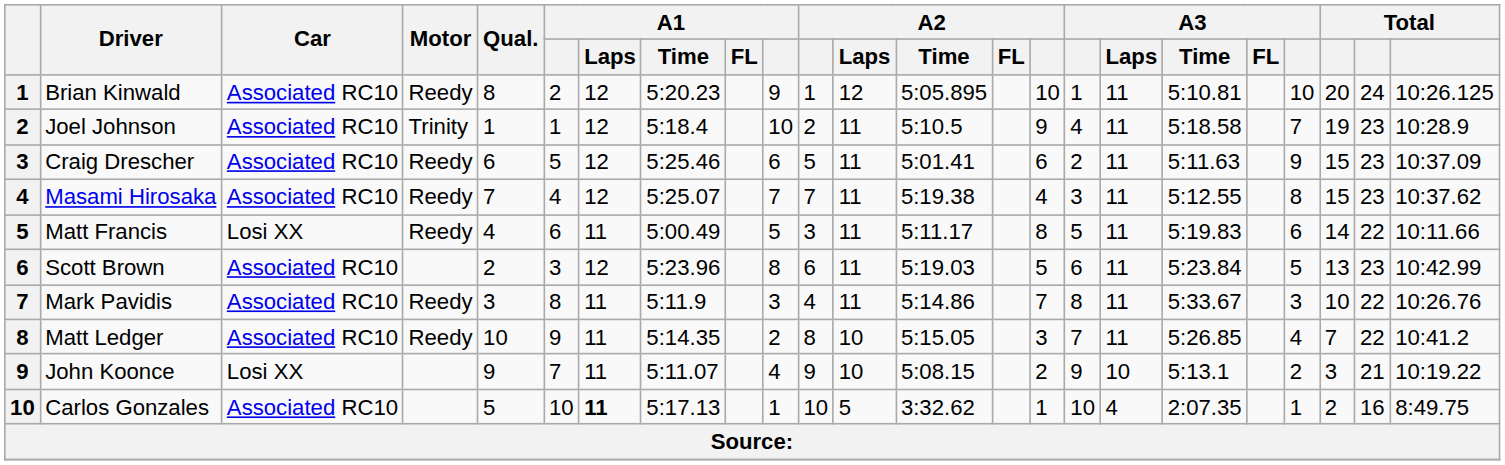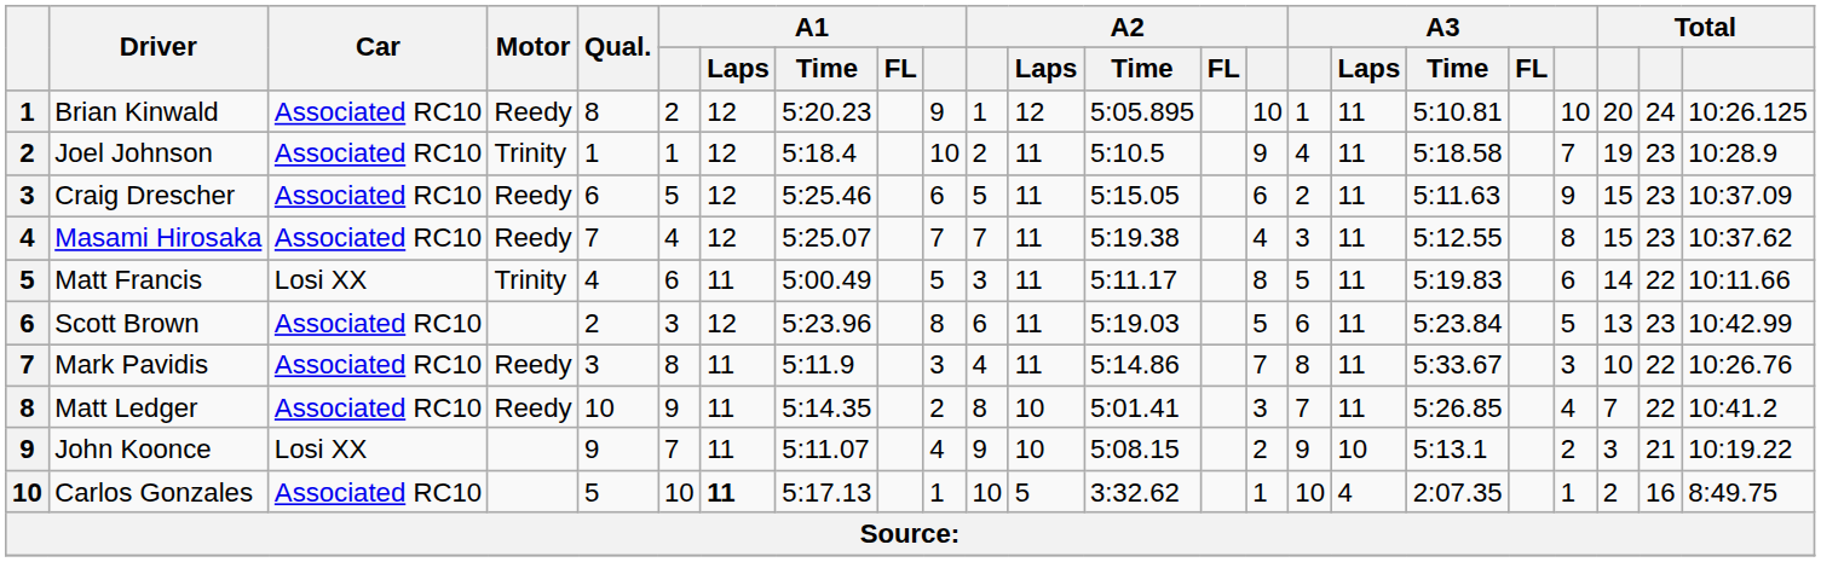 <table class="wikitable" style="font-size:85%;" cellspacing="0" cellpadding="2" border="2">
 <tr>
 <th rowspan="2"></th>
 <th rowspan="2">Driver</th>
 <th rowspan="2">Car</th>
 <th rowspan="2">Motor</th>
 <th rowspan="2" style="text-align:center;">Qual.</th>
 <th colspan="5" style="text-align:center;">A1</th>
 <th colspan="5" style="text-align:center;">A2</th>
 <th colspan="5" style="text-align:center;">A3</th>
 <th colspan="3">Total</th>
 </tr>
 <tr>
 <th style="text-align:center;"></th>
 <th style="text-align:center;">Laps</th>
 <th style="text-align:center;">Time</th>
 <th style="text-align:center;">FL</th>
 <th style="text-align:center;"></th>
 <th style="text-align:center;"></th>
 <th style="text-align:center;">Laps</th>
 <th style="text-align:center;">Time</th>
 <th style="text-align:center;">FL</th>
 <th style="text-align:center;"></th>
 <th style="text-align:center;"></th>
 <th style="text-align:center;">Laps</th>
 <th style="text-align:center;">Time</th>
 <th style="text-align:center;">FL</th>
 <th style="text-align:center;"></th>
 <th style="text-align:center;"></th>
 <th style="text-align:center;"></th>
 <th style="text-align:center;"></th>
 </tr>
 <tr>
 <th>1</th>
 <td> Brian Kinwald</td>
 <td><a href='#'>Associated</a> RC10</td>
 <td>Reedy</td>
 <td>8</td>
 <td>2</td>
 <td>12</td>
 <td>5:20.23</td>
 <td></td>
 <td>9</td>
 <td>1</td>
 <td>12</td>
 <td>5:05.895</td>
 <td></td>
 <td>10</td>
 <td>1</td>
 <td>11</td>
 <td>5:10.81</td>
 <td></td>
 <td>10</td>
 <td>20</td>
 <td>24</td>
 <td>10:26.125</td>
 </tr>
 <tr>
 <th>2</th>
 <td> Joel Johnson</td>
 <td><a href='#'>Associated</a> RC10</td>
 <td>Trinity</td>
 <td>1</td>
 <td>1</td>
 <td>12</td>
 <td>5:18.4</td>
 <td></td>
 <td>10</td>
 <td>2</td>
 <td>11</td>
 <td>5:10.5</td>
 <td></td>
 <td>9</td>
 <td>4</td>
 <td>11</td>
 <td>5:18.58</td>
 <td></td>
 <td>7</td>
 <td>19</td>
 <td>23</td>
 <td>10:28.9</td>
 </tr>
 <tr>
 <th>3</th>
 <td> Craig Drescher</td>
 <td><a href='#'>Associated</a> RC10</td>
 <td>Reedy</td>
 <td>6</td>
 <td>5</td>
 <td>12</td>
 <td>5:25.46</td>
 <td></td>
 <td>6</td>
 <td>5</td>
 <td>11</td>
-<td>5:01.41</td>
+<td>5:15.05</td>
 <td></td>
 <td>6</td>
 <td>2</td>
 <td>11</td>
 <td>5:11.63</td>
 <td></td>
 <td>9</td>
 <td>15</td>
 <td>23</td>
 <td>10:37.09</td>
 </tr>
 <tr>
 <th>4</th>
 <td> <a href='#'>Masami Hirosaka</a></td>
 <td><a href='#'>Associated</a> RC10</td>
 <td>Reedy</td>
 <td>7</td>
 <td>4</td>
 <td>12</td>
 <td>5:25.07</td>
 <td></td>
 <td>7</td>
 <td>7</td>
 <td>11</td>
 <td>5:19.38</td>
 <td></td>
 <td>4</td>
 <td>3</td>
 <td>11</td>
 <td>5:12.55</td>
 <td></td>
 <td>8</td>
 <td>15</td>
 <td>23</td>
 <td>10:37.62</td>
 </tr>
 <tr>
 <th>5</th>
 <td> Matt Francis</td>
 <td>Losi XX</td>
-<td>Reedy</td>
+<td>Trinity</td>
 <td>4</td>
 <td>6</td>
 <td>11</td>
 <td>5:00.49</td>
 <td></td>
 <td>5</td>
 <td>3</td>
 <td>11</td>
 <td>5:11.17</td>
 <td></td>
 <td>8</td>
 <td>5</td>
 <td>11</td>
 <td>5:19.83</td>
 <td></td>
 <td>6</td>
 <td>14</td>
 <td>22</td>
 <td>10:11.66</td>
 </tr>
 <tr>
 <th>6</th>
 <td> Scott Brown</td>
 <td><a href='#'>Associated</a> RC10</td>
 <td></td>
 <td>2</td>
 <td>3</td>
 <td>12</td>
 <td>5:23.96</td>
 <td></td>
 <td>8</td>
 <td>6</td>
 <td>11</td>
 <td>5:19.03</td>
 <td></td>
 <td>5</td>
 <td>6</td>
 <td>11</td>
 <td>5:23.84</td>
 <td></td>
 <td>5</td>
 <td>13</td>
 <td>23</td>
 <td>10:42.99</td>
 </tr>
 <tr>
 <th>7</th>
 <td> Mark Pavidis</td>
 <td><a href='#'>Associated</a> RC10</td>
 <td>Reedy</td>
 <td>3</td>
 <td>8</td>
 <td>11</td>
 <td>5:11.9</td>
 <td></td>
 <td>3</td>
 <td>4</td>
 <td>11</td>
 <td>5:14.86</td>
 <td></td>
 <td>7</td>
 <td>8</td>
 <td>11</td>
 <td>5:33.67</td>
 <td></td>
 <td>3</td>
 <td>10</td>
 <td>22</td>
 <td>10:26.76</td>
 </tr>
 <tr>
 <th>8</th>
 <td> Matt Ledger</td>
 <td><a href='#'>Associated</a> RC10</td>
 <td>Reedy</td>
 <td>10</td>
 <td>9</td>
 <td>11</td>
 <td>5:14.35</td>
 <td></td>
 <td>2</td>
 <td>8</td>
 <td>10</td>
-<td>5:15.05</td>
+<td>5:01.41</td>
 <td></td>
 <td>3</td>
 <td>7</td>
 <td>11</td>
 <td>5:26.85</td>
 <td></td>
 <td>4</td>
 <td>7</td>
 <td>22</td>
 <td>10:41.2</td>
 </tr>
 <tr>
 <th>9</th>
 <td> John Koonce</td>
 <td>Losi XX</td>
 <td></td>
 <td>9</td>
 <td>7</td>
 <td>11</td>
 <td>5:11.07</td>
 <td></td>
 <td>4</td>
 <td>9</td>
 <td>10</td>
 <td>5:08.15</td>
 <td></td>
 <td>2</td>
 <td>9</td>
 <td>10</td>
 <td>5:13.1</td>
 <td></td>
 <td>2</td>
 <td>3</td>
 <td>21</td>
 <td>10:19.22</td>
 </tr>
 <tr>
 <th>10</th>
 <td> Carlos Gonzales</td>
 <td><a href='#'>Associated</a> RC10</td>
 <td></td>
 <td>5</td>
 <td>10</td>
 <td><strong>11</strong></td>
 <td>5:17.13</td>
 <td></td>
 <td>1</td>
 <td>10</td>
 <td>5</td>
 <td>3:32.62</td>
 <td></td>
 <td>1</td>
 <td>10</td>
 <td>4</td>
 <td>2:07.35</td>
 <td></td>
 <td>1</td>
 <td>2</td>
 <td>16</td>
 <td>8:49.75</td>
 </tr>
 <tr>
 <th colspan="23">Source:</th>
 </tr>
 <tr>
 </tr>
 </table>
